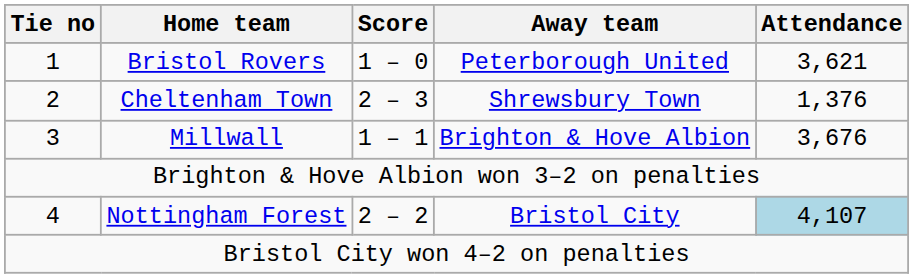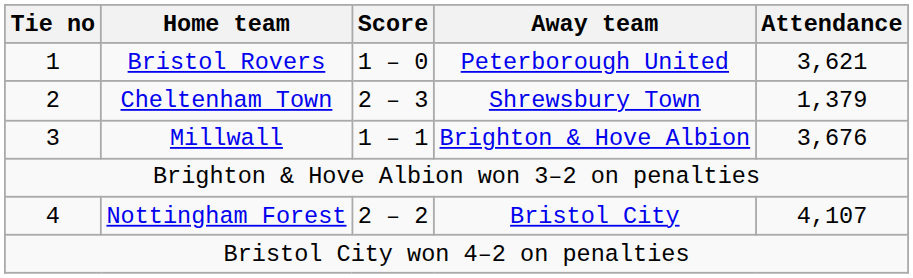 <table class="wikitable" style="text-align: center">
 <tr>
 <th>Tie no</th>
 <th>Home team</th>
 <th>Score</th>
 <th>Away team</th>
 <th>Attendance</th>
 </tr>
 <tr>
 <td>1</td>
 <td><a href='#'>Bristol Rovers</a></td>
 <td>1 – 0</td>
 <td><a href='#'>Peterborough United</a></td>
 <td>3,621</td>
 </tr>
 <tr>
 <td>2</td>
 <td><a href='#'>Cheltenham Town</a></td>
 <td>2 – 3</td>
 <td><a href='#'>Shrewsbury Town</a></td>
-<td>1,376</td>
+<td>1,379</td>
 </tr>
 <tr>
 <td>3</td>
 <td><a href='#'>Millwall</a></td>
 <td>1 – 1</td>
 <td><a href='#'>Brighton & Hove Albion</a></td>
 <td>3,676</td>
 </tr>
 <tr>
 <td colspan="5">Brighton & Hove Albion won 3–2 on penalties</td>
 </tr>
 <tr>
 <td>4</td>
 <td><a href='#'>Nottingham Forest</a></td>
 <td>2 – 2</td>
 <td><a href='#'>Bristol City</a></td>
-<td style="background: lightblue;">4,107</td>
+<td>4,107</td>
 </tr>
 <tr>
 <td colspan="5">Bristol City won 4–2 on penalties</td>
 </tr>
 </table>
